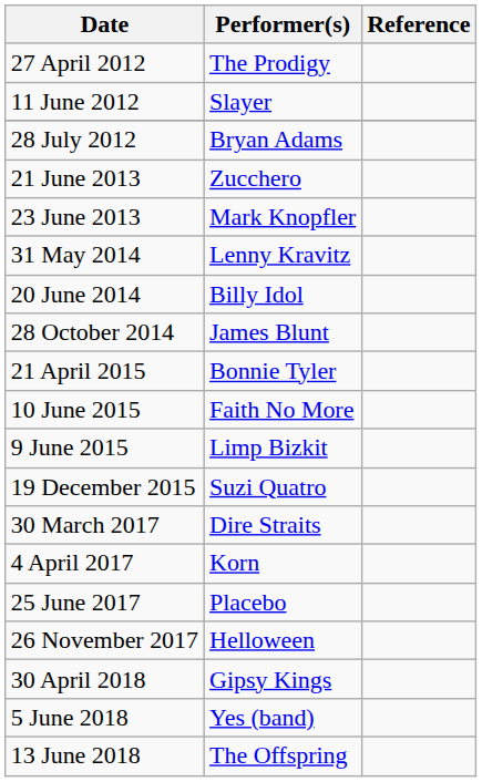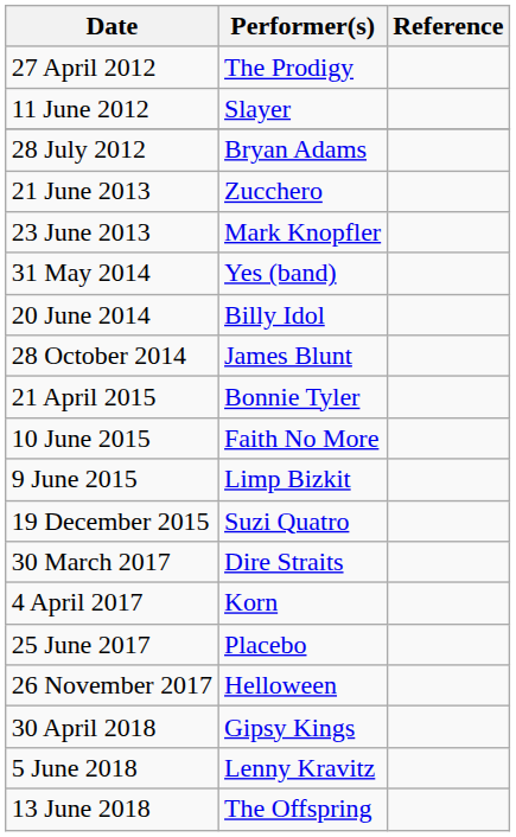 <table class="wikitable sortable">
 <tr>
 <th>Date</th>
 <th>Performer(s)</th>
 <th>Reference</th>
 </tr>
 <tr>
 <td style="text-align: left;">27 April 2012</td>
 <td style="text-align: left;"><a href='#'>The Prodigy</a></td>
 <td style="text-align: left;"></td>
 </tr>
 <tr>
 <td style="text-align: left;">11 June 2012</td>
 <td style="text-align: left;"><a href='#'>Slayer</a></td>
 <td style="text-align: left;"></td>
 </tr>
 <tr>
 </tr>
 <tr>
 <td style="text-align: left;">28 July 2012</td>
 <td style="text-align: left;"><a href='#'>Bryan Adams</a></td>
 <td style="text-align: left;"></td>
 </tr>
 <tr>
 <td style="text-align: left;">21 June 2013</td>
 <td style="text-align: left;"><a href='#'>Zucchero</a></td>
 <td style="text-align: left;"></td>
 </tr>
 <tr>
 <td style="text-align: left;">23 June 2013</td>
 <td style="text-align: left;"><a href='#'>Mark Knopfler</a></td>
 <td style="text-align: left;"></td>
 </tr>
 <tr>
 <td style="text-align: left;">31 May 2014</td>
-<td style="text-align: left;"><a href='#'>Lenny Kravitz</a></td>
+<td style="text-align: left;"><a href='#'>Yes (band)</a></td>
 <td style="text-align: left;"></td>
 </tr>
 <tr>
 <td style="text-align: left;">20 June 2014</td>
 <td style="text-align: left;"><a href='#'>Billy Idol</a></td>
 <td style="text-align: left;"></td>
 </tr>
 <tr>
 <td style="text-align: left;">28 October 2014</td>
 <td style="text-align: left;"><a href='#'>James Blunt</a></td>
 <td style="text-align: left;"></td>
 </tr>
 <tr>
 <td style="text-align: left;">21 April 2015</td>
 <td style="text-align: left;"><a href='#'>Bonnie Tyler</a></td>
 <td style="text-align: left;"></td>
 </tr>
 <tr>
 <td style="text-align: left;">10 June 2015</td>
 <td style="text-align: left;"><a href='#'>Faith No More</a></td>
 <td style="text-align: left;"></td>
 </tr>
 <tr>
 <td style="text-align: left;">9 June 2015</td>
 <td style="text-align: left;"><a href='#'>Limp Bizkit</a></td>
 <td style="text-align: left;"></td>
 </tr>
 <tr>
 <td style="text-align: left;">19 December 2015</td>
 <td style="text-align: left;"><a href='#'>Suzi Quatro</a></td>
 <td style="text-align: left;"></td>
 </tr>
 <tr>
 <td style="text-align: left;">30 March 2017</td>
 <td style="text-align: left;"><a href='#'>Dire Straits</a></td>
 <td style="text-align: left;"></td>
 </tr>
 <tr>
 <td style="text-align: left;">4 April 2017</td>
 <td style="text-align: left;"><a href='#'>Korn</a></td>
 <td style="text-align: left;"></td>
 </tr>
 <tr>
 <td style="text-align: left;">25 June 2017</td>
 <td style="text-align: left;"><a href='#'>Placebo</a></td>
 <td style="text-align: left;"></td>
 </tr>
 <tr>
 <td style="text-align: left;">26 November 2017</td>
 <td style="text-align: left;"><a href='#'>Helloween</a></td>
 <td style="text-align: left;"></td>
 </tr>
 <tr>
 <td style="text-align: left;">30 April 2018</td>
 <td style="text-align: left;"><a href='#'>Gipsy Kings</a></td>
 <td style="text-align: left;"></td>
 </tr>
 <tr>
 <td style="text-align: left;">5 June 2018</td>
-<td style="text-align: left;"><a href='#'>Yes (band)</a></td>
+<td style="text-align: left;"><a href='#'>Lenny Kravitz</a></td>
 <td style="text-align: left;"></td>
 </tr>
 <tr>
 <td style="text-align: left;">13 June 2018</td>
 <td style="text-align: left;"><a href='#'>The Offspring</a></td>
 <td style="text-align: left;"></td>
 </tr>
 </table>
